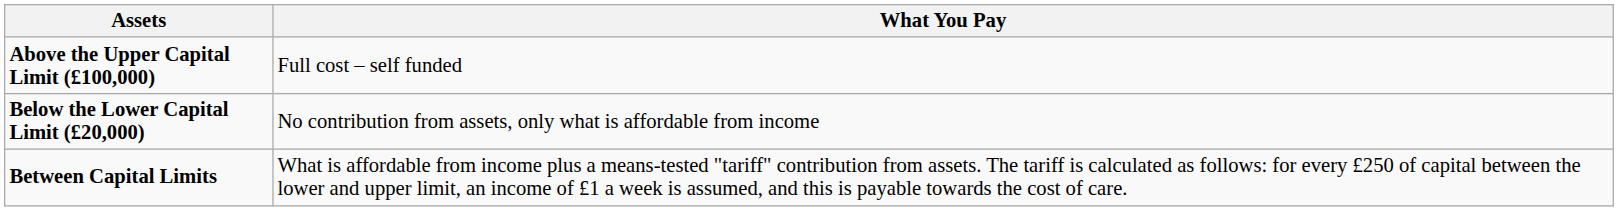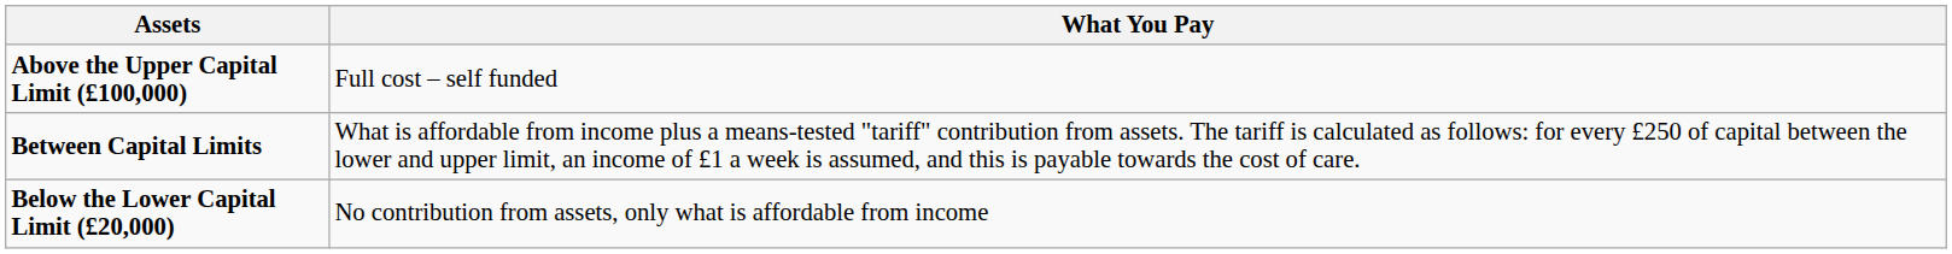 <table class="wikitable">
 <tr>
 <th>Assets</th>
 <th>What You Pay</th>
 </tr>
 <tr>
 <td><strong>Above the Upper Capital Limit (£100,000)</strong></td>
 <td>Full cost –  self funded</td>
 </tr>
 <tr>
+<td><strong>Between Capital Limits</strong></td>
+<td>What is affordable  from income plus a means-tested "tariff" contribution from assets. The tariff  is calculated as follows: for every £250 of capital between the lower and  upper limit, an income of £1 a week is assumed, and this is payable towards  the cost of care.</td>
+</tr>
+<tr>
 <td><strong>Below the Lower Capital Limit (£20,000)</strong></td>
 <td>No  contribution from assets, only what is affordable from income</td>
 </tr>
-<tr>
-<td><strong>Between Capital Limits</strong></td>
-<td>What is affordable  from income plus a means-tested "tariff" contribution from assets. The tariff  is calculated as follows: for every £250 of capital between the lower and  upper limit, an income of £1 a week is assumed, and this is payable towards  the cost of care.</td>
-</tr>
 </table>
